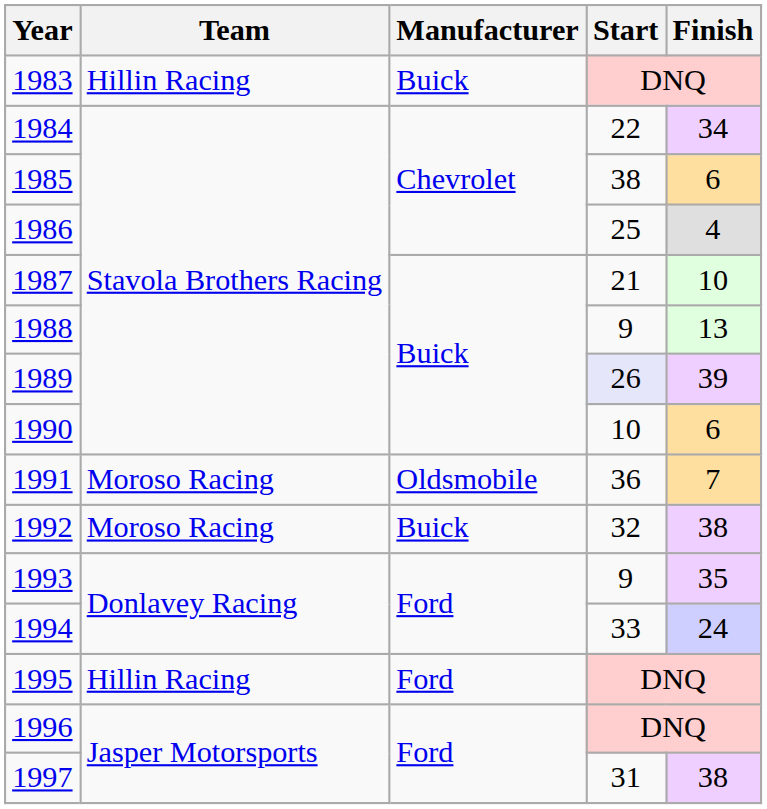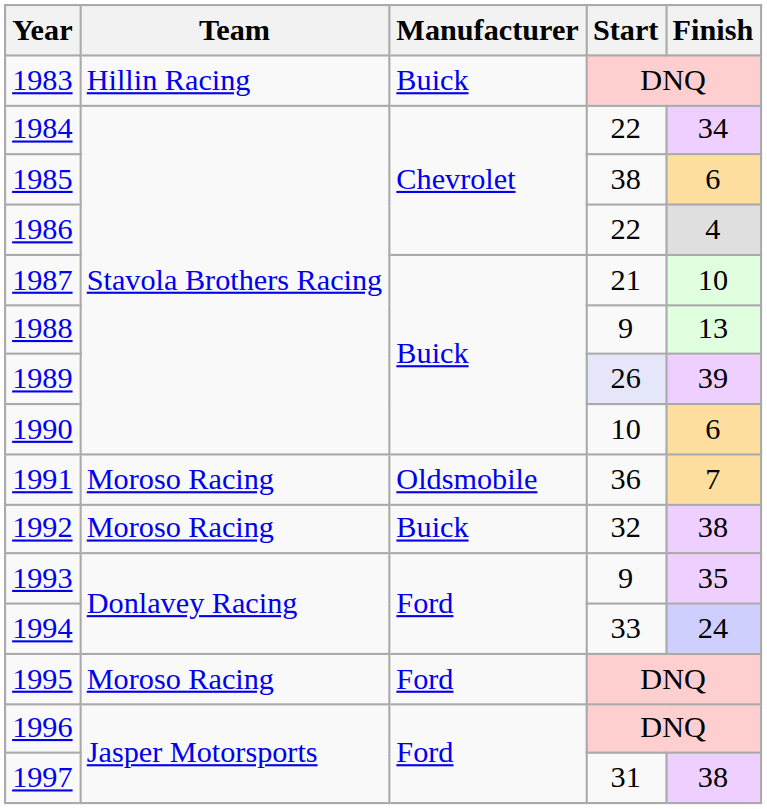 <table class="wikitable" style="font-size: 90%;">
 <tr>
 <th>Year</th>
 <th>Team</th>
 <th>Manufacturer</th>
 <th>Start</th>
 <th>Finish</th>
 </tr>
 <tr>
 <td><a href='#'>1983</a></td>
 <td><a href='#'>Hillin Racing</a></td>
 <td><a href='#'>Buick</a></td>
 <td align=center colspan=2 style="background:#FFCFCF;">DNQ</td>
 </tr>
 <tr>
 <td><a href='#'>1984</a></td>
 <td rowspan=7><a href='#'>Stavola Brothers Racing</a></td>
 <td rowspan=3><a href='#'>Chevrolet</a></td>
 <td align=center>22</td>
 <td align=center style="background:#EFCFFF;">34</td>
 </tr>
 <tr>
 <td><a href='#'>1985</a></td>
 <td align=center>38</td>
 <td align=center style="background:#FFDF9F;">6</td>
 </tr>
 <tr>
 <td><a href='#'>1986</a></td>
-<td align=center>25</td>
+<td align=center>22</td>
 <td align=center style="background:#DFDFDF;">4</td>
 </tr>
 <tr>
 <td><a href='#'>1987</a></td>
 <td rowspan=4><a href='#'>Buick</a></td>
 <td align=center>21</td>
 <td align=center style="background:#DFFFDF;">10</td>
 </tr>
 <tr>
 <td><a href='#'>1988</a></td>
 <td align=center>9</td>
 <td align=center style="background:#DFFFDF;">13</td>
 </tr>
 <tr>
 <td><a href='#'>1989</a></td>
 <td align=center style="background: lavender;">26</td>
 <td align=center style="background:#EFCFFF;">39</td>
 </tr>
 <tr>
 <td><a href='#'>1990</a></td>
 <td align=center>10</td>
 <td align=center style="background:#FFDF9F;">6</td>
 </tr>
 <tr>
 <td><a href='#'>1991</a></td>
 <td><a href='#'>Moroso Racing</a></td>
 <td><a href='#'>Oldsmobile</a></td>
 <td align=center>36</td>
 <td align=center style="background:#FFDF9F;">7</td>
 </tr>
 <tr>
 <td><a href='#'>1992</a></td>
 <td><a href='#'>Moroso Racing</a></td>
 <td><a href='#'>Buick</a></td>
 <td align=center>32</td>
 <td align=center style="background:#EFCFFF;">38</td>
 </tr>
 <tr>
 <td><a href='#'>1993</a></td>
 <td rowspan=2><a href='#'>Donlavey Racing</a></td>
 <td rowspan=2><a href='#'>Ford</a></td>
 <td align=center>9</td>
 <td align=center style="background:#EFCFFF;">35</td>
 </tr>
 <tr>
 <td><a href='#'>1994</a></td>
 <td align=center>33</td>
 <td align=center style="background:#CFCFFF;">24</td>
 </tr>
 <tr>
 <td><a href='#'>1995</a></td>
-<td><a href='#'>Hillin Racing</a></td>
+<td><a href='#'>Moroso Racing</a></td>
 <td><a href='#'>Ford</a></td>
 <td align=center colspan=2 style="background:#FFCFCF;">DNQ</td>
 </tr>
 <tr>
 <td><a href='#'>1996</a></td>
 <td rowspan=2><a href='#'>Jasper Motorsports</a></td>
 <td rowspan=2><a href='#'>Ford</a></td>
 <td align=center colspan=2 style="background:#FFCFCF;">DNQ</td>
 </tr>
 <tr>
 <td><a href='#'>1997</a></td>
 <td align=center>31</td>
 <td align=center style="background:#EFCFFF;">38</td>
 </tr>
 </table>
